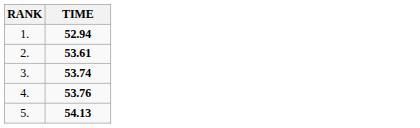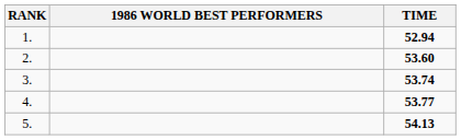 <table class="wikitable" style="border-collapse: collapse; font-size: 90%;">
 <tr>
 <th>RANK</th>
+<th align="center" style="width: 25em">1986 WORLD BEST PERFORMERS</th>
 <th align="center" style="width: 5em">TIME</th>
 </tr>
 <tr>
 <td align="center">1.</td>
+<td></td>
 <td align="center"><strong>52.94</strong></td>
 </tr>
 <tr>
 <td align="center">2.</td>
-<td align="center"><strong>53.61</strong></td>
+<td></td>
+<td align="center"><strong>53.60</strong></td>
 </tr>
 <tr>
 <td align="center">3.</td>
+<td></td>
 <td align="center"><strong>53.74</strong></td>
 </tr>
 <tr>
 <td align="center">4.</td>
-<td align="center"><strong>53.76</strong></td>
+<td></td>
+<td align="center"><strong>53.77</strong></td>
 </tr>
 <tr>
 <td align="center">5.</td>
+<td></td>
 <td align="center"><strong>54.13</strong></td>
 </tr>
 </table>
